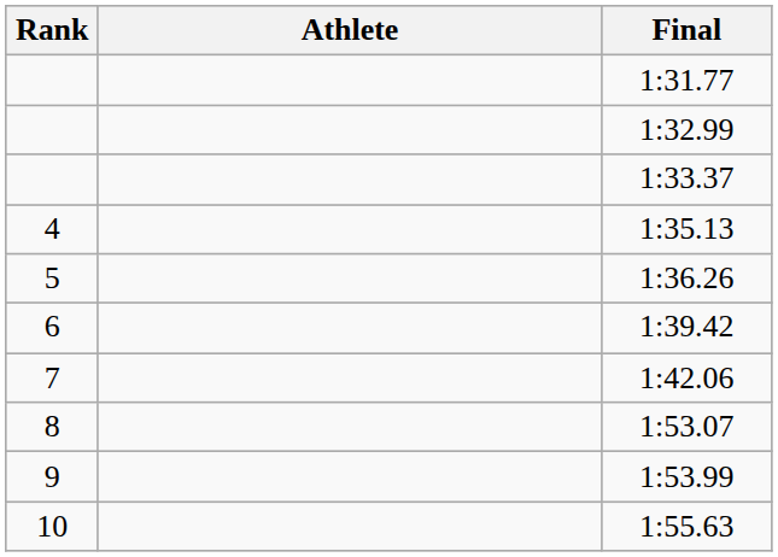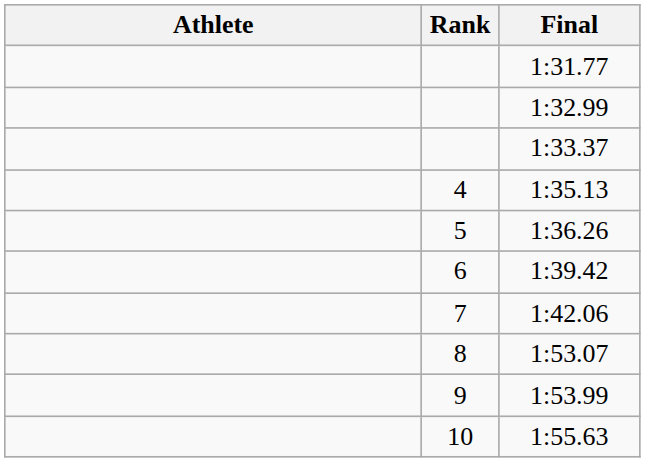 <table class=wikitable style="text-align:center">
 <tr>
+<th width=250>Athlete</th>
 <th width=40>Rank</th>
-<th width=250>Athlete</th>
 <th width=80>Final</th>
 </tr>
 <tr>
+<td align=left></td>
 <td></td>
-<td align=left></td>
 <td>1:31.77</td>
 </tr>
 <tr>
+<td align=left></td>
 <td></td>
-<td align=left></td>
 <td>1:32.99</td>
 </tr>
 <tr>
+<td align=left></td>
 <td></td>
-<td align=left></td>
 <td>1:33.37</td>
 </tr>
 <tr>
+<td align=left></td>
 <td>4</td>
-<td align=left></td>
 <td>1:35.13</td>
 </tr>
 <tr>
+<td align=left></td>
 <td>5</td>
-<td align=left></td>
 <td>1:36.26</td>
 </tr>
 <tr>
+<td align=left></td>
 <td>6</td>
-<td align=left></td>
 <td>1:39.42</td>
 </tr>
 <tr>
+<td align=left></td>
 <td>7</td>
-<td align=left></td>
 <td>1:42.06</td>
 </tr>
 <tr>
+<td align=left></td>
 <td>8</td>
-<td align=left></td>
 <td>1:53.07</td>
 </tr>
 <tr>
+<td align=left></td>
 <td>9</td>
-<td align=left></td>
 <td>1:53.99</td>
 </tr>
 <tr>
+<td align=left></td>
 <td>10</td>
-<td align=left></td>
 <td>1:55.63</td>
 </tr>
 </table>
